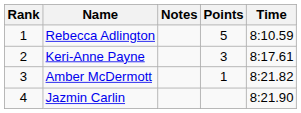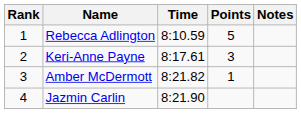 <table class="wikitable" style="text-align:center">
 <tr>
 <th>Rank</th>
 <th>Name</th>
+<th>Time</th>
+<th>Points</th>
 <th>Notes</th>
-<th>Points</th>
-<th>Time</th>
 </tr>
 <tr>
 <td>1</td>
 <td align="left"> <a href='#'>Rebecca Adlington</a></td>
+<td>8:10.59</td>
+<td>5</td>
 <td></td>
-<td>5</td>
-<td>8:10.59</td>
 </tr>
 <tr>
 <td>2</td>
 <td align="left"> <a href='#'>Keri-Anne Payne</a></td>
+<td>8:17.61</td>
+<td>3</td>
 <td></td>
-<td>3</td>
-<td>8:17.61</td>
 </tr>
 <tr>
 <td>3</td>
 <td align="left"> <a href='#'>Amber McDermott</a></td>
+<td>8:21.82</td>
+<td>1</td>
 <td></td>
-<td>1</td>
-<td>8:21.82</td>
 </tr>
 <tr>
 <td>4</td>
 <td align="left"> <a href='#'>Jazmin Carlin</a></td>
+<td>8:21.90</td>
 <td></td>
 <td></td>
-<td>8:21.90</td>
 </tr>
 </table>
